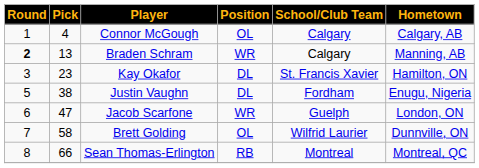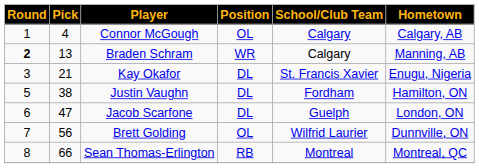 <table class="wikitable" style="font-size: 95%;">
 <tr>
 <th style="background:black;color:#FFB60F;">Round</th>
 <th style="background:black;color:#FFB60F;">Pick</th>
 <th style="background:black;color:#FFB60F;">Player</th>
 <th style="background:black;color:#FFB60F;">Position</th>
 <th style="background:black;color:#FFB60F;">School/Club Team</th>
 <th style="background:black;color:#FFB60F;">Hometown</th>
 </tr>
 <tr align="center">
 <td align=center>1</td>
 <td>4</td>
 <td><a href='#'>Connor McGough</a></td>
 <td><a href='#'>OL</a></td>
 <td><a href='#'>Calgary</a></td>
 <td><a href='#'>Calgary, AB</a></td>
 </tr>
 <tr align="center">
 <td align=center><strong>2</strong></td>
 <td>13</td>
 <td><a href='#'>Braden Schram</a></td>
 <td><a href='#'>WR</a></td>
 <td>Calgary</td>
 <td><a href='#'>Manning, AB</a></td>
 </tr>
 <tr align="center">
 <td align=center>3</td>
-<td>23</td>
+<td>21</td>
 <td><a href='#'>Kay Okafor</a></td>
 <td><a href='#'>DL</a></td>
 <td><a href='#'>St. Francis Xavier</a></td>
-<td><a href='#'>Hamilton, ON</a></td>
+<td><a href='#'>Enugu, Nigeria</a></td>
 </tr>
 <tr align="center">
 <td align=center>5</td>
 <td>38</td>
 <td><a href='#'>Justin Vaughn</a></td>
 <td><a href='#'>DL</a></td>
 <td><a href='#'>Fordham</a></td>
-<td><a href='#'>Enugu, Nigeria</a></td>
+<td><a href='#'>Hamilton, ON</a></td>
 </tr>
 <tr align="center">
 <td align=center>6</td>
 <td>47</td>
 <td><a href='#'>Jacob Scarfone</a></td>
-<td><a href='#'>WR</a></td>
+<td><a href='#'>DL</a></td>
 <td><a href='#'>Guelph</a></td>
 <td><a href='#'>London, ON</a></td>
 </tr>
 <tr align="center">
 <td align=center>7</td>
-<td>58</td>
+<td>56</td>
 <td><a href='#'>Brett Golding</a></td>
 <td><a href='#'>OL</a></td>
 <td><a href='#'>Wilfrid Laurier</a></td>
 <td><a href='#'>Dunnville, ON</a></td>
 </tr>
 <tr align="center">
 <td align=center>8</td>
 <td>66</td>
 <td><a href='#'>Sean Thomas-Erlington</a></td>
 <td><a href='#'>RB</a></td>
 <td><a href='#'>Montreal</a></td>
 <td><a href='#'>Montreal, QC</a></td>
 </tr>
 <tr>
 </tr>
 </table>
